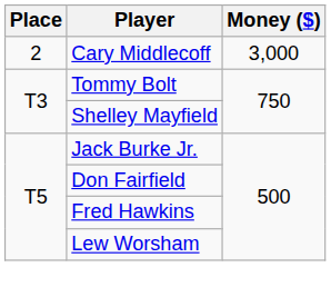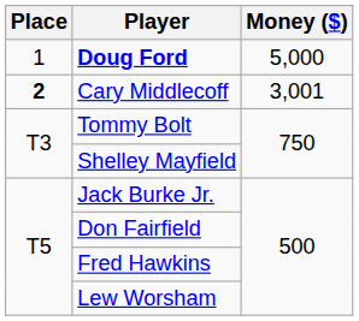 <table class=wikitable>
 <tr>
 <th>Place</th>
 <th>Player</th>
 <th>Money (<a href='#'>$</a>)</th>
 </tr>
 <tr>
-<td align=center>2</td>
+<td align=center>1</td>
+<td> <strong><a href='#'>Doug Ford</a></strong></td>
+<td align=center>5,000</td>
+</tr>
+<tr>
+<td align=center><strong>2</strong></td>
 <td> <a href='#'>Cary Middlecoff</a></td>
-<td align=center>3,000</td>
+<td align=center>3,001</td>
 </tr>
 <tr>
 <td align=center rowspan=2>T3</td>
 <td> <a href='#'>Tommy Bolt</a></td>
 <td align=center rowspan=2>750</td>
 </tr>
 <tr>
 <td> <a href='#'>Shelley Mayfield</a></td>
 </tr>
 <tr>
 <td align=center rowspan=4>T5</td>
 <td> <a href='#'>Jack Burke Jr.</a></td>
 <td align=center rowspan=4>500</td>
 </tr>
 <tr>
 <td> <a href='#'>Don Fairfield</a></td>
 </tr>
 <tr>
 <td> <a href='#'>Fred Hawkins</a></td>
 </tr>
 <tr>
 <td> <a href='#'>Lew Worsham</a></td>
 </tr>
 </table>
